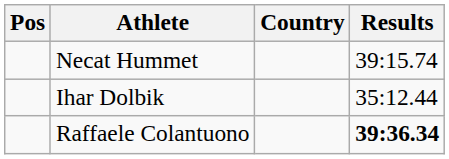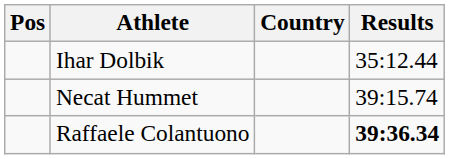 <table class="wikitable">
 <tr>
 <th>Pos</th>
 <th>Athlete</th>
 <th>Country</th>
 <th>Results</th>
 </tr>
 <tr>
 <td align="center"></td>
+<td>Ihar Dolbik</td>
+<td></td>
+<td>35:12.44</td>
+</tr>
+<tr>
+<td align="center"></td>
 <td>Necat Hummet</td>
 <td></td>
 <td>39:15.74</td>
-</tr>
-<tr>
-<td align="center"></td>
-<td>Ihar Dolbik</td>
-<td></td>
-<td>35:12.44</td>
 </tr>
 <tr>
 <td align="center"></td>
 <td>Raffaele Colantuono</td>
 <td></td>
 <td><strong>39:36.34</strong></td>
 </tr>
 </table>
